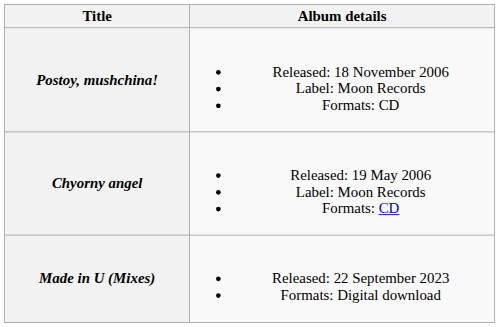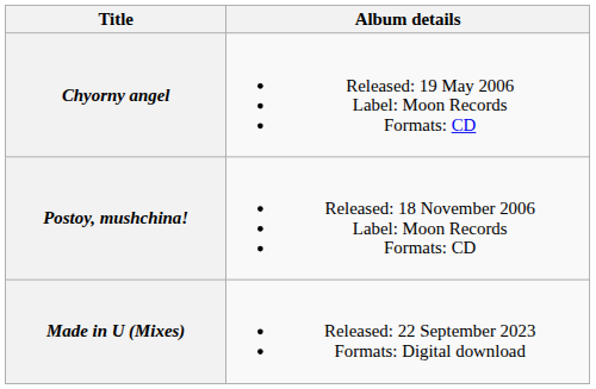 <table class="wikitable plainrowheaders" style="text-align:center;">
 <tr>
 <th style="width:12em;">Title</th>
 <th style="width:20em;">Album details</th>
 </tr>
 <tr>
+<th scope="row"><em>Chyorny angel</em></th>
+<td><br><ul><li>Released: 19 May 2006</li><li>Label: Moon Records</li><li>Formats: <a href='#'>CD</a></li></ul></td>
+</tr>
+<tr>
 <th scope="row"><em>Postoy, mushchina!</em></th>
 <td><br><ul><li>Released: 18 November 2006</li><li>Label: Moon Records</li><li>Formats: CD</li></ul></td>
-</tr>
-<tr>
-<th scope="row"><em>Chyorny angel</em></th>
-<td><br><ul><li>Released: 19 May 2006</li><li>Label: Moon Records</li><li>Formats: <a href='#'>CD</a></li></ul></td>
 </tr>
 <tr>
 <th scope="row"><em>Made in U (Mixes)</em></th>
 <td><br><ul><li>Released: 22 September 2023</li><li>Formats: Digital download</li></ul></td>
 </tr>
 </table>
